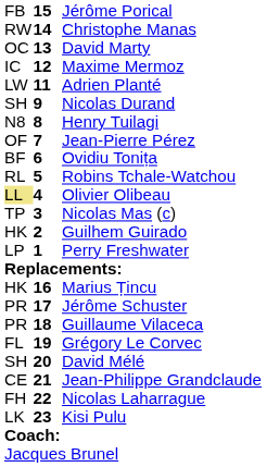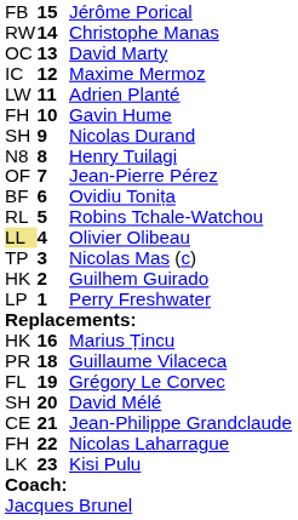 <table style="font-size: 90%" cellspacing="0" cellpadding="0">
 <tr>
 <th width="25"></th>
 <th width="25"></th>
 </tr>
 <tr>
 <td>FB</td>
 <td><strong>15</strong></td>
 <td> <a href='#'>Jérôme Porical</a></td>
 </tr>
 <tr>
 <td>RW</td>
 <td><strong>14</strong></td>
 <td> <a href='#'>Christophe Manas</a></td>
 </tr>
 <tr>
 <td>OC</td>
 <td><strong>13</strong></td>
 <td> <a href='#'>David Marty</a></td>
 </tr>
 <tr>
 <td>IC</td>
 <td><strong>12</strong></td>
 <td> <a href='#'>Maxime Mermoz</a></td>
 </tr>
 <tr>
 <td>LW</td>
 <td><strong>11</strong></td>
 <td> <a href='#'>Adrien Planté</a></td>
+</tr>
+<tr>
+<td>FH</td>
+<td><strong>10</strong></td>
+<td> <a href='#'>Gavin Hume</a></td>
+<td></td>
 </tr>
 <tr>
 <td>SH</td>
 <td><strong>9</strong></td>
 <td> <a href='#'>Nicolas Durand</a></td>
 <td></td>
 </tr>
 <tr>
 <td>N8</td>
 <td><strong>8</strong></td>
 <td> <a href='#'>Henry Tuilagi</a></td>
 <td>  </td>
 </tr>
 <tr>
 <td>OF</td>
 <td><strong>7</strong></td>
 <td> <a href='#'>Jean-Pierre Pérez</a></td>
 <td></td>
 </tr>
 <tr>
 <td>BF</td>
 <td><strong>6</strong></td>
 <td> <a href='#'>Ovidiu Tonița</a></td>
 </tr>
 <tr>
 <td>RL</td>
 <td><strong>5</strong></td>
 <td> <a href='#'>Robins Tchale-Watchou</a></td>
 <td></td>
 </tr>
 <tr>
 <td style="background: khaki;">LL</td>
 <td><strong>4</strong></td>
 <td> <a href='#'>Olivier Olibeau</a></td>
 </tr>
 <tr>
 <td>TP</td>
 <td><strong>3</strong></td>
 <td> <a href='#'>Nicolas Mas</a> (<a href='#'>c</a>)</td>
 <td></td>
 </tr>
 <tr>
 <td>HK</td>
 <td><strong>2</strong></td>
 <td> <a href='#'>Guilhem Guirado</a></td>
 <td></td>
 </tr>
 <tr>
 <td>LP</td>
 <td><strong>1</strong></td>
 <td> <a href='#'>Perry Freshwater</a></td>
 <td></td>
 </tr>
 <tr>
 <td colspan=3><strong>Replacements:</strong></td>
 </tr>
 <tr>
 <td>HK</td>
 <td><strong>16</strong></td>
 <td> <a href='#'>Marius Țincu</a></td>
 <td></td>
 </tr>
 <tr>
 <td>PR</td>
-<td><strong>17</strong></td>
-<td> <a href='#'>Jérôme Schuster</a></td>
-<td></td>
-</tr>
-<tr>
-<td>PR</td>
 <td><strong>18</strong></td>
 <td> <a href='#'>Guillaume Vilaceca</a></td>
 <td></td>
 </tr>
 <tr>
 <td>FL</td>
 <td><strong>19</strong></td>
 <td> <a href='#'>Grégory Le Corvec</a></td>
 <td></td>
 </tr>
 <tr>
 <td>SH</td>
 <td><strong>20</strong></td>
 <td> <a href='#'>David Mélé</a></td>
 <td></td>
 </tr>
 <tr>
 <td>CE</td>
 <td><strong>21</strong></td>
 <td> <a href='#'>Jean-Philippe Grandclaude</a></td>
 <td></td>
 </tr>
 <tr>
 <td>FH</td>
 <td><strong>22</strong></td>
 <td> <a href='#'>Nicolas Laharrague</a></td>
 <td></td>
 </tr>
 <tr>
 <td>LK</td>
 <td><strong>23</strong></td>
 <td> <a href='#'>Kisi Pulu</a></td>
 <td></td>
 </tr>
 <tr>
 <td colspan=3><strong>Coach:</strong></td>
 </tr>
 <tr>
 <td colspan="4"> <a href='#'>Jacques Brunel</a></td>
 </tr>
 </table>
